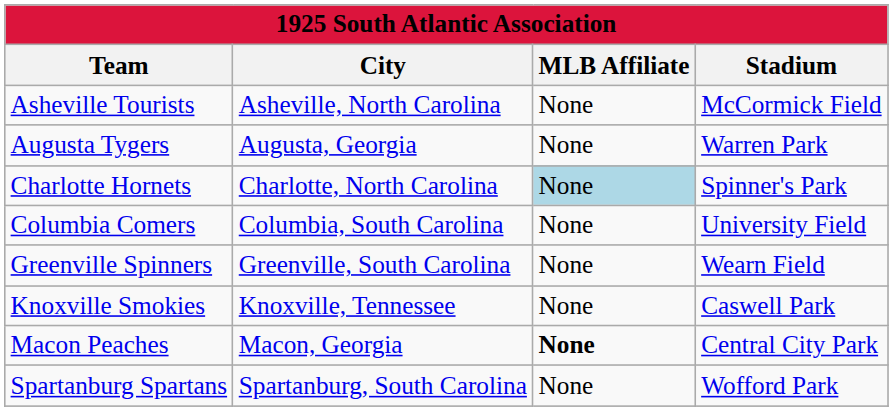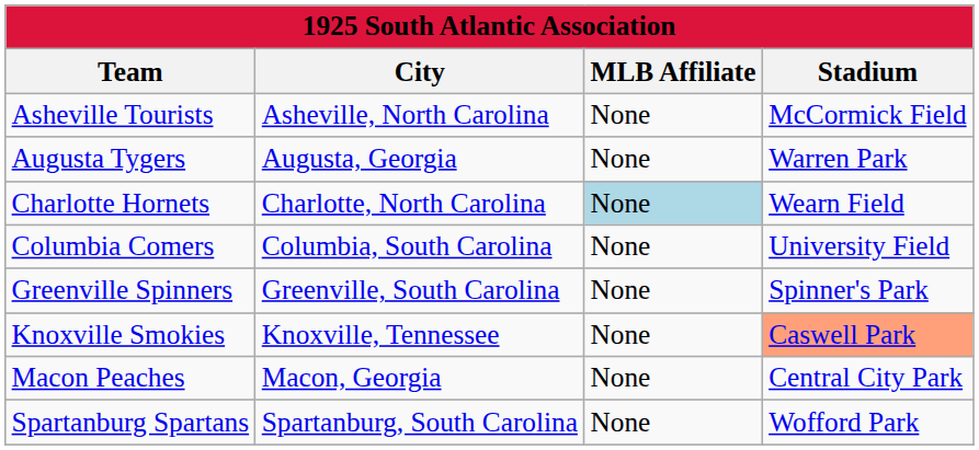 <table class="wikitable" style="width:auto">
 <tr>
 <td bgcolor="#DC143C" align="center" colspan="7"><strong><span>1925 South Atlantic Association</span></strong></td>
 </tr>
 <tr>
 <th>Team</th>
 <th>City</th>
 <th>MLB Affiliate</th>
 <th>Stadium</th>
 </tr>
 <tr>
 <td><a href='#'>Asheville Tourists</a></td>
 <td><a href='#'>Asheville, North Carolina</a></td>
 <td>None</td>
 <td><a href='#'>McCormick Field</a></td>
 </tr>
 <tr>
 <td><a href='#'>Augusta Tygers</a></td>
 <td><a href='#'>Augusta, Georgia</a></td>
 <td>None</td>
 <td><a href='#'>Warren Park</a></td>
 </tr>
 <tr>
 <td><a href='#'>Charlotte Hornets</a></td>
 <td><a href='#'>Charlotte, North Carolina</a></td>
 <td style="background: lightblue;">None</td>
-<td><a href='#'>Spinner's Park</a></td>
+<td><a href='#'>Wearn Field</a></td>
 </tr>
 <tr>
 <td><a href='#'>Columbia Comers</a></td>
 <td><a href='#'>Columbia, South Carolina</a></td>
 <td>None</td>
 <td><a href='#'>University Field</a></td>
 </tr>
 <tr>
 <td><a href='#'>Greenville Spinners</a></td>
 <td><a href='#'>Greenville, South Carolina</a></td>
 <td>None</td>
-<td><a href='#'>Wearn Field</a></td>
+<td><a href='#'>Spinner's Park</a></td>
 </tr>
 <tr>
 <td><a href='#'>Knoxville Smokies</a></td>
 <td><a href='#'>Knoxville, Tennessee</a></td>
 <td>None</td>
-<td><a href='#'>Caswell Park</a></td>
+<td style="background: lightsalmon;"><a href='#'>Caswell Park</a></td>
 </tr>
 <tr>
 <td><a href='#'>Macon Peaches</a></td>
 <td><a href='#'>Macon, Georgia</a></td>
-<td><strong>None</strong></td>
+<td>None</td>
 <td><a href='#'>Central City Park</a></td>
 </tr>
 <tr>
 <td><a href='#'>Spartanburg Spartans</a></td>
 <td><a href='#'>Spartanburg, South Carolina</a></td>
 <td>None</td>
 <td><a href='#'>Wofford Park</a></td>
 </tr>
 </table>
